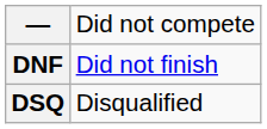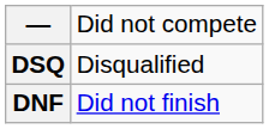 <table class="wikitable">
 <tr>
 <th scope="row">—</th>
 <td>Did not compete</td>
 </tr>
 <tr>
+<th scope="row">DSQ</th>
+<td>Disqualified</td>
+</tr>
+<tr>
 <th scope="row">DNF</th>
 <td><a href='#'>Did not finish</a></td>
 </tr>
-<tr>
-<th scope="row">DSQ</th>
-<td>Disqualified</td>
-</tr>
 </table>
